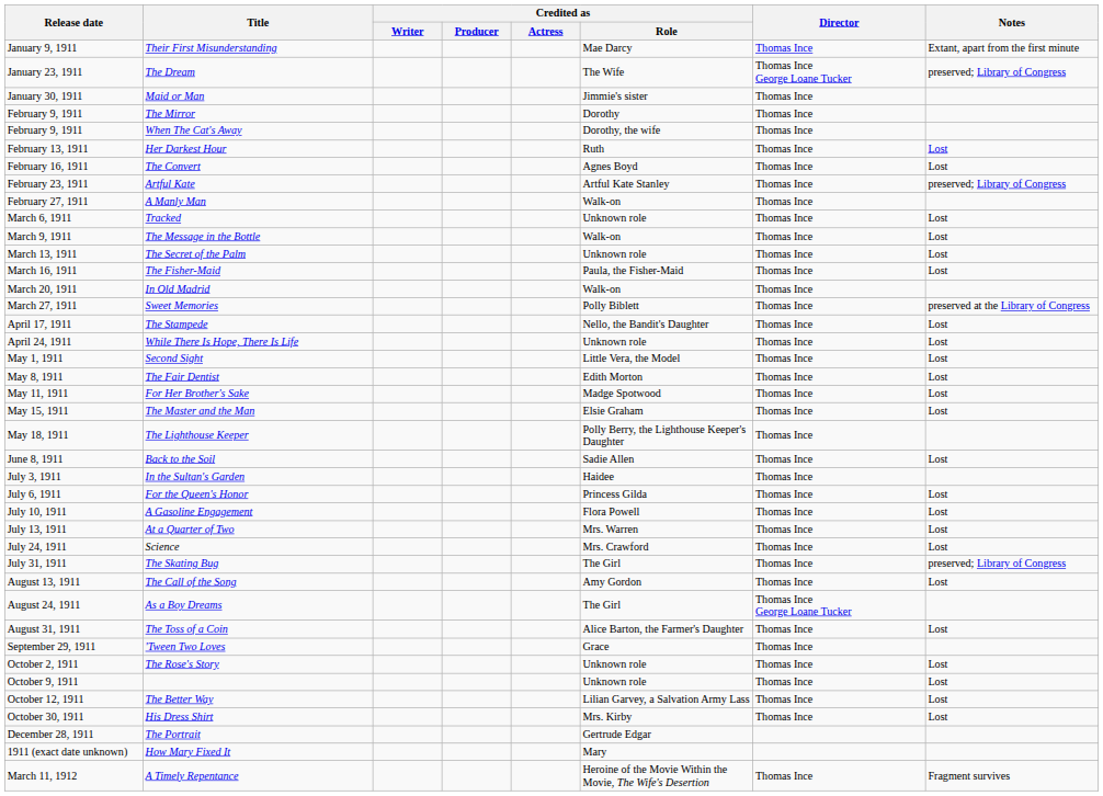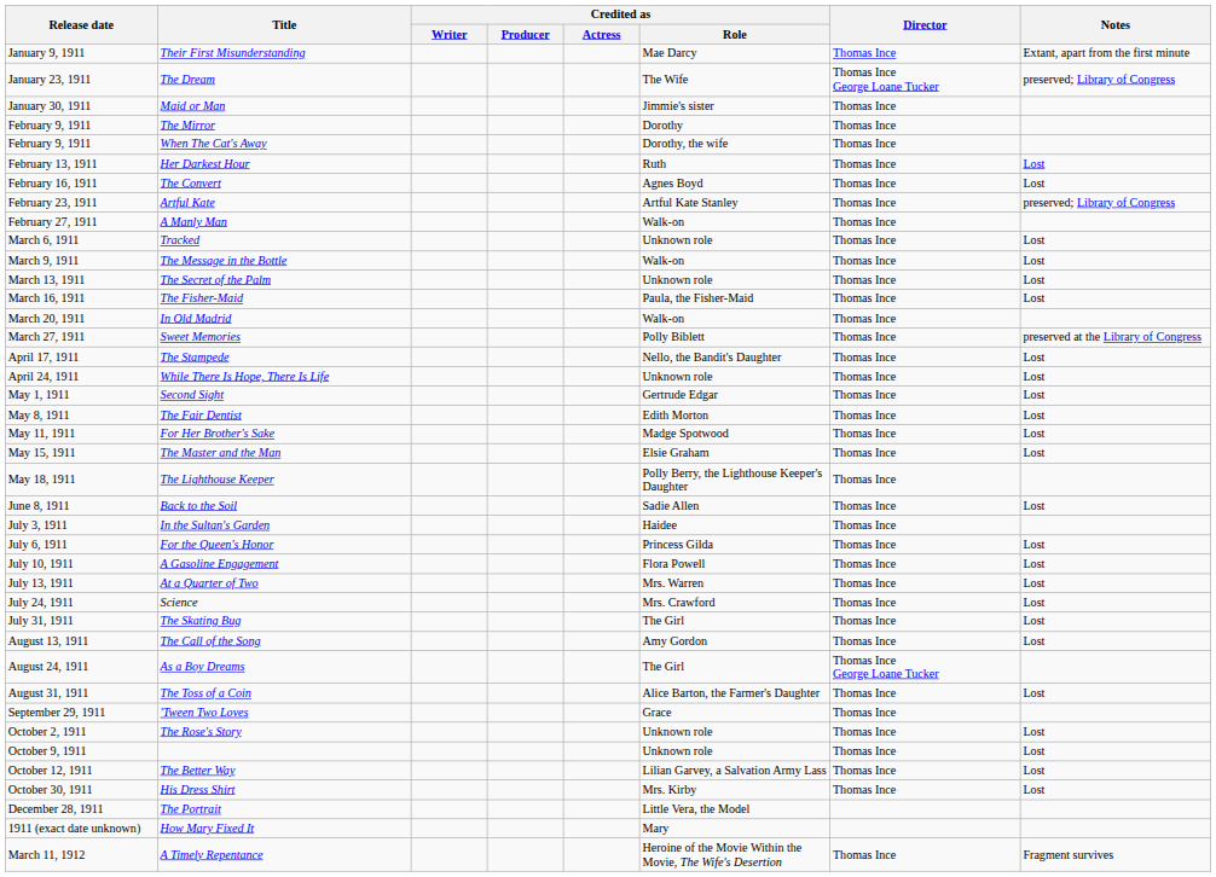 <table class="wikitable sortable sticky-header-multi" style="width: 100%; margin-right: 0;">
 <tr>
 <th scope="col" width="12%" rowspan="2">Release date</th>
 <th scope="col" width="20%" rowspan="2">Title</th>
 <th scope="col" colspan="4">Credited as</th>
 <th scope="col" width="15%" rowspan="2"><a href='#'>Director</a></th>
 <th scope="col" width="15%" rowspan="2">Notes</th>
 </tr>
 <tr>
 <th width="6%"><a href='#'>Writer</a></th>
 <th width="6%"><a href='#'>Producer</a></th>
 <th width="6%"><a href='#'>Actress</a></th>
 <th width="15%">Role</th>
 </tr>
 <tr>
 <td>January 9, 1911</td>
 <td scope="row"><em><a href='#'>Their First Misunderstanding</a></em></td>
 <td></td>
 <td></td>
 <td></td>
 <td>Mae Darcy</td>
 <td><a href='#'>Thomas Ince</a></td>
 <td>Extant, apart from the first minute</td>
 </tr>
 <tr>
 <td>January 23, 1911</td>
 <td scope="row" data-sort-value="Dream, The"><em><a href='#'>The Dream</a></em></td>
 <td></td>
 <td></td>
 <td></td>
 <td>The Wife</td>
 <td>Thomas Ince<br><a href='#'>George Loane Tucker</a></td>
 <td>preserved; <a href='#'>Library of Congress</a></td>
 </tr>
 <tr>
 <td>January 30, 1911</td>
 <td scope="row"><em><a href='#'>Maid or Man</a></em></td>
 <td></td>
 <td></td>
 <td></td>
 <td>Jimmie's sister</td>
 <td>Thomas Ince</td>
 <td></td>
 </tr>
 <tr>
 <td>February 9, 1911</td>
 <td scope="row" data-sort-value="Mirror, The"><em><a href='#'>The Mirror</a></em></td>
 <td></td>
 <td></td>
 <td></td>
 <td>Dorothy</td>
 <td>Thomas Ince</td>
 <td></td>
 </tr>
 <tr>
 <td>February 9, 1911</td>
 <td scope="row"><em><a href='#'>When The Cat's Away</a></em></td>
 <td></td>
 <td></td>
 <td></td>
 <td>Dorothy, the wife</td>
 <td>Thomas Ince</td>
 <td></td>
 </tr>
 <tr>
 <td>February 13, 1911</td>
 <td scope="row"><em><a href='#'>Her Darkest Hour</a></em></td>
 <td></td>
 <td></td>
 <td></td>
 <td>Ruth</td>
 <td>Thomas Ince</td>
 <td><a href='#'>Lost</a></td>
 </tr>
 <tr>
 <td>February 16, 1911</td>
 <td scope="row" data-sort-value="Convert, The"><em><a href='#'>The Convert</a></em></td>
 <td></td>
 <td></td>
 <td></td>
 <td>Agnes Boyd</td>
 <td>Thomas Ince</td>
 <td>Lost</td>
 </tr>
 <tr Lost>
 <td>February 23, 1911</td>
 <td scope="row"><em><a href='#'>Artful Kate</a></em></td>
 <td></td>
 <td></td>
 <td></td>
 <td>Artful Kate Stanley</td>
 <td>Thomas Ince</td>
 <td>preserved; <a href='#'>Library of Congress</a></td>
 </tr>
 <tr>
 <td>February 27, 1911</td>
 <td scope="row" data-sort-value="Manly Man, A"><em><a href='#'>A Manly Man</a></em></td>
 <td></td>
 <td></td>
 <td></td>
 <td>Walk-on</td>
 <td>Thomas Ince</td>
 <td></td>
 </tr>
 <tr>
 <td>March 6, 1911</td>
 <td scope="row"><em><a href='#'>Tracked</a></em></td>
 <td></td>
 <td></td>
 <td></td>
 <td>Unknown role</td>
 <td>Thomas Ince</td>
 <td>Lost</td>
 </tr>
 <tr>
 <td>March 9, 1911</td>
 <td scope="row" data-sort-value="Message in the Bottle, The"><em><a href='#'>The Message in the Bottle</a></em></td>
 <td></td>
 <td></td>
 <td></td>
 <td>Walk-on</td>
 <td>Thomas Ince</td>
 <td>Lost</td>
 </tr>
 <tr>
 <td>March 13, 1911</td>
 <td scope="row" data-sort-value="Secret of the Palm, The"><em><a href='#'>The Secret of the Palm</a></em></td>
 <td></td>
 <td></td>
 <td></td>
 <td>Unknown role</td>
 <td>Thomas Ince</td>
 <td>Lost</td>
 </tr>
 <tr>
 <td>March 16, 1911</td>
 <td scope="row" data-sort-value="Fisher-Maid, The"><em><a href='#'>The Fisher-Maid</a></em></td>
 <td></td>
 <td></td>
 <td></td>
 <td>Paula, the Fisher-Maid</td>
 <td>Thomas Ince</td>
 <td>Lost</td>
 </tr>
 <tr>
 <td>March 20, 1911</td>
 <td scope="row"><em><a href='#'>In Old Madrid</a></em></td>
 <td></td>
 <td></td>
 <td></td>
 <td>Walk-on</td>
 <td>Thomas Ince</td>
 <td></td>
 </tr>
 <tr>
 <td>March 27, 1911</td>
 <td scope="row"><em><a href='#'>Sweet Memories</a></em></td>
 <td></td>
 <td></td>
 <td></td>
 <td>Polly Biblett</td>
 <td>Thomas Ince</td>
 <td>preserved at the <a href='#'>Library of Congress</a></td>
 </tr>
 <tr>
 <td>April 17, 1911</td>
 <td scope="row" data-sort-value="Stampede, The"><em><a href='#'>The Stampede</a></em></td>
 <td></td>
 <td></td>
 <td></td>
 <td>Nello, the Bandit's Daughter</td>
 <td>Thomas Ince</td>
 <td>Lost</td>
 </tr>
 <tr>
 <td>April 24, 1911</td>
 <td scope="row"><em><a href='#'>While There Is Hope, There Is Life</a></em></td>
 <td></td>
 <td></td>
 <td></td>
 <td>Unknown role</td>
 <td>Thomas Ince</td>
 <td>Lost</td>
 </tr>
 <tr>
 <td>May 1, 1911</td>
 <td scope="row"><em><a href='#'>Second Sight</a></em></td>
 <td></td>
 <td></td>
 <td></td>
-<td>Little Vera, the Model</td>
+<td>Gertrude Edgar</td>
 <td>Thomas Ince</td>
 <td>Lost</td>
 </tr>
 <tr>
 <td>May 8, 1911</td>
 <td scope="row" data-sort-value="Fair Dentist, The"><em><a href='#'>The Fair Dentist</a></em></td>
 <td></td>
 <td></td>
 <td></td>
 <td>Edith Morton</td>
 <td>Thomas Ince</td>
 <td>Lost</td>
 </tr>
 <tr>
 <td>May 11, 1911</td>
 <td scope="row"><em><a href='#'>For Her Brother's Sake</a></em></td>
 <td></td>
 <td></td>
 <td></td>
 <td>Madge Spotwood</td>
 <td>Thomas Ince</td>
 <td>Lost</td>
 </tr>
 <tr>
 <td>May 15, 1911</td>
 <td scope="row" data-sort-value="Master and the Man, The"><em><a href='#'>The Master and the Man</a></em></td>
 <td></td>
 <td></td>
 <td></td>
 <td>Elsie Graham</td>
 <td>Thomas Ince</td>
 <td>Lost</td>
 </tr>
 <tr>
 <td>May 18, 1911</td>
 <td scope="row" data-sort-value="Lighthouse Keeper, The"><em><a href='#'>The Lighthouse Keeper</a></em></td>
 <td></td>
 <td></td>
 <td></td>
 <td>Polly Berry, the Lighthouse Keeper's Daughter</td>
 <td>Thomas Ince</td>
 <td></td>
 </tr>
 <tr>
 <td>June 8, 1911</td>
 <td scope="row"><em><a href='#'>Back to the Soil</a></em></td>
 <td></td>
 <td></td>
 <td></td>
 <td>Sadie Allen</td>
 <td>Thomas Ince</td>
 <td>Lost</td>
 </tr>
 <tr>
 <td>July 3, 1911</td>
 <td scope="row"><em><a href='#'>In the Sultan's Garden</a></em></td>
 <td></td>
 <td></td>
 <td></td>
 <td>Haidee</td>
 <td>Thomas Ince</td>
 <td></td>
 </tr>
 <tr>
 <td>July 6, 1911</td>
 <td scope="row"><em><a href='#'>For the Queen's Honor</a></em></td>
 <td></td>
 <td></td>
 <td></td>
 <td>Princess Gilda</td>
 <td>Thomas Ince</td>
 <td>Lost</td>
 </tr>
 <tr>
 <td>July 10, 1911</td>
 <td scope="row" data-sort-value="Gasoline Engagement, A"><em><a href='#'>A Gasoline Engagement</a></em></td>
 <td></td>
 <td></td>
 <td></td>
 <td>Flora Powell</td>
 <td>Thomas Ince</td>
 <td>Lost</td>
 </tr>
 <tr>
 <td>July 13, 1911</td>
 <td scope="row"><em><a href='#'>At a Quarter of Two</a></em></td>
 <td></td>
 <td></td>
 <td></td>
 <td>Mrs. Warren</td>
 <td>Thomas Ince</td>
 <td>Lost</td>
 </tr>
 <tr>
 <td>July 24, 1911</td>
 <td scope="row"><em>Science</em></td>
 <td></td>
 <td></td>
 <td></td>
 <td>Mrs. Crawford</td>
 <td>Thomas Ince</td>
 <td>Lost</td>
 </tr>
 <tr>
 <td>July 31, 1911</td>
 <td scope="row" data-sort-value="Skating Bug, The"><em><a href='#'>The Skating Bug</a></em></td>
 <td></td>
 <td></td>
 <td></td>
 <td>The Girl</td>
 <td>Thomas Ince</td>
-<td>preserved; <a href='#'>Library of Congress</a></td>
+<td>Lost</td>
 </tr>
 <tr>
 <td>August 13, 1911</td>
 <td scope="row" data-sort-value="Call of the Song, The"><em><a href='#'>The Call of the Song</a></em></td>
 <td></td>
 <td></td>
 <td></td>
 <td>Amy Gordon</td>
 <td>Thomas Ince</td>
 <td>Lost</td>
 </tr>
 <tr>
 <td>August 24, 1911</td>
 <td scope="row"><em><a href='#'>As a Boy Dreams</a></em></td>
 <td></td>
 <td></td>
 <td></td>
 <td>The Girl</td>
 <td>Thomas Ince<br><a href='#'>George Loane Tucker</a></td>
 <td></td>
 </tr>
 <tr>
 <td>August 31, 1911</td>
 <td scope="row" data-sort-value="Toss of a Coin, The"><em><a href='#'>The Toss of a Coin</a></em></td>
 <td></td>
 <td></td>
 <td></td>
 <td>Alice Barton, the Farmer's Daughter</td>
 <td>Thomas Ince</td>
 <td>Lost</td>
 </tr>
 <tr>
 <td>September 29, 1911</td>
 <td scope="row" data-sort-value="Tween Two Loves"><em> <a href='#'>'Tween Two Loves</a></em></td>
 <td></td>
 <td></td>
 <td></td>
 <td>Grace</td>
 <td>Thomas Ince</td>
 <td></td>
 </tr>
 <tr>
 <td>October 2, 1911</td>
 <td scope="row" data-sort-value="Rose's Story, The"><em><a href='#'>The Rose's Story</a></em></td>
 <td></td>
 <td></td>
 <td></td>
 <td>Unknown role</td>
 <td>Thomas Ince</td>
 <td>Lost</td>
 </tr>
 <tr>
 <td>October 9, 1911</td>
 <td scope="row" data-sort-value="Sentinel Asleep, The"><em></em></td>
 <td></td>
 <td></td>
 <td></td>
 <td>Unknown role</td>
 <td>Thomas Ince</td>
 <td>Lost</td>
 </tr>
 <tr>
 <td>October 12, 1911</td>
 <td scope="row" data-sort-value="Better Way, The"><em><a href='#'>The Better Way</a></em></td>
 <td></td>
 <td></td>
 <td></td>
 <td>Lilian Garvey, a Salvation Army Lass</td>
 <td>Thomas Ince</td>
 <td>Lost</td>
 </tr>
 <tr>
 <td>October 30, 1911</td>
 <td scope="row"><em><a href='#'>His Dress Shirt</a></em></td>
 <td></td>
 <td></td>
 <td></td>
 <td>Mrs. Kirby</td>
 <td>Thomas Ince</td>
 <td>Lost</td>
 </tr>
 <tr>
 <td>December 28, 1911</td>
 <td scope="row" data-sort-value="Portrait, The"><em><a href='#'>The Portrait</a></em></td>
 <td></td>
 <td></td>
 <td></td>
-<td>Gertrude Edgar</td>
+<td>Little Vera, the Model</td>
 <td></td>
 <td></td>
 </tr>
 <tr>
 <td>1911 (exact date unknown)</td>
 <td scope="row"><em><a href='#'>How Mary Fixed It</a></em></td>
 <td></td>
 <td></td>
 <td></td>
 <td>Mary</td>
 <td></td>
 <td></td>
 </tr>
 <tr>
 <td>March 11, 1912</td>
 <td scope="row" data-sort-value="Timely Repentance, A"><em><a href='#'>A Timely Repentance</a></em></td>
 <td></td>
 <td></td>
 <td></td>
 <td>Heroine of the Movie Within the Movie, <em>The Wife's Desertion</em></td>
 <td>Thomas Ince</td>
 <td>Fragment survives</td>
 </tr>
 </table>
